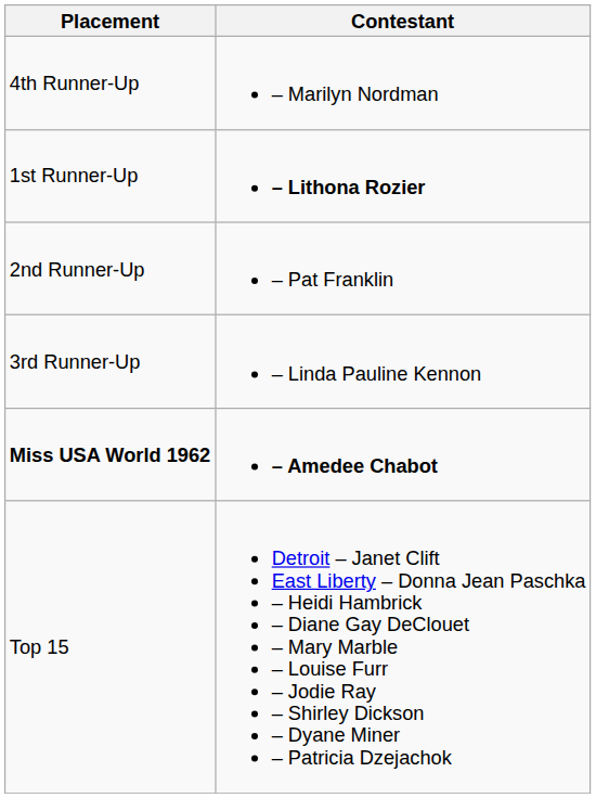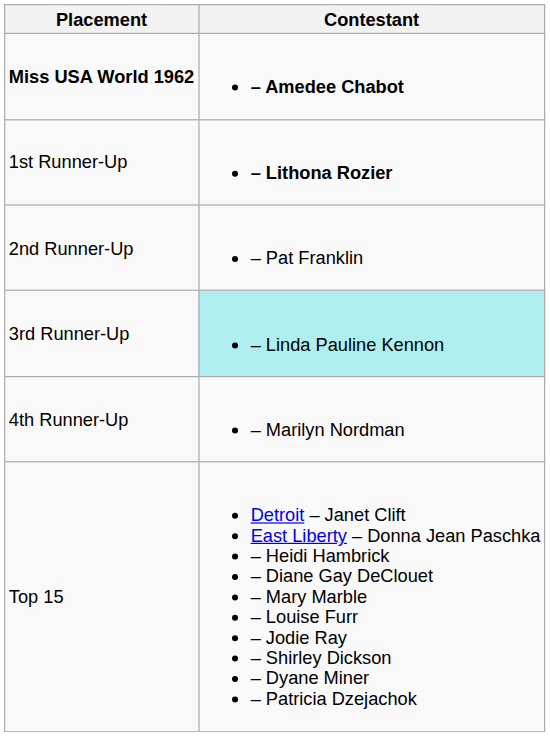 <table class="wikitable sortable" style="font-size: 95%;">
 <tr>
 <th>Placement</th>
 <th>Contestant</th>
 </tr>
 <tr>
-<td>4th Runner-Up</td>
-<td><br><ul><li> – Marilyn Nordman</li></ul></td>
+<td><strong>Miss USA World 1962</strong></td>
+<td><br><ul><li><strong> – Amedee Chabot</strong></li></ul></td>
 </tr>
 <tr>
 <td>1st Runner-Up</td>
 <td><strong><br><ul><li> – Lithona Rozier</li></ul></strong></td>
 </tr>
 <tr>
 <td>2nd Runner-Up</td>
 <td><br><ul><li> – Pat Franklin</li></ul></td>
 </tr>
 <tr>
 <td>3rd Runner-Up</td>
-<td><br><ul><li> – Linda Pauline Kennon</li></ul></td>
+<td style="background: paleturquoise;"><br><ul><li> – Linda Pauline Kennon</li></ul></td>
 </tr>
 <tr>
-<td><strong>Miss USA World 1962</strong></td>
-<td><br><ul><li><strong> – Amedee Chabot</strong></li></ul></td>
+<td>4th Runner-Up</td>
+<td><br><ul><li> – Marilyn Nordman</li></ul></td>
 </tr>
 <tr>
 <td>Top 15</td>
 <td><br><ul><li> <a href='#'>Detroit</a> – Janet Clift</li><li> <a href='#'>East Liberty</a> – Donna Jean Paschka</li><li> – Heidi Hambrick</li><li> – Diane Gay DeClouet</li><li> – Mary Marble</li><li> – Louise Furr</li><li> – Jodie Ray</li><li> – Shirley Dickson</li><li> – Dyane Miner</li><li> – Patricia Dzejachok</li></ul></td>
 </tr>
 </table>
